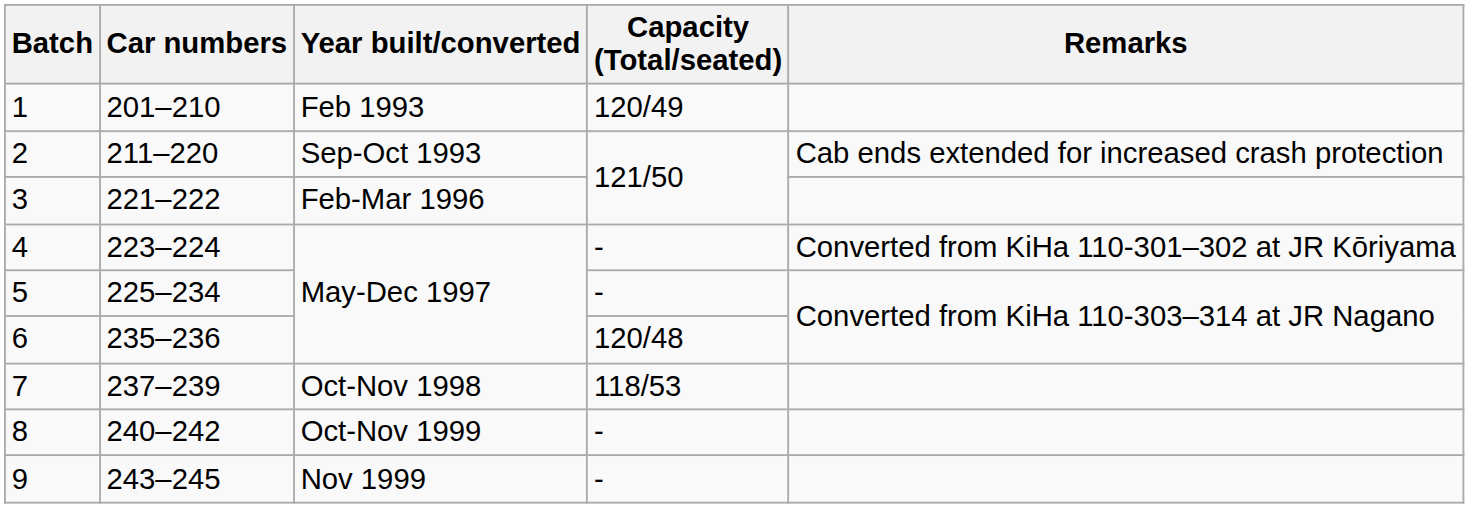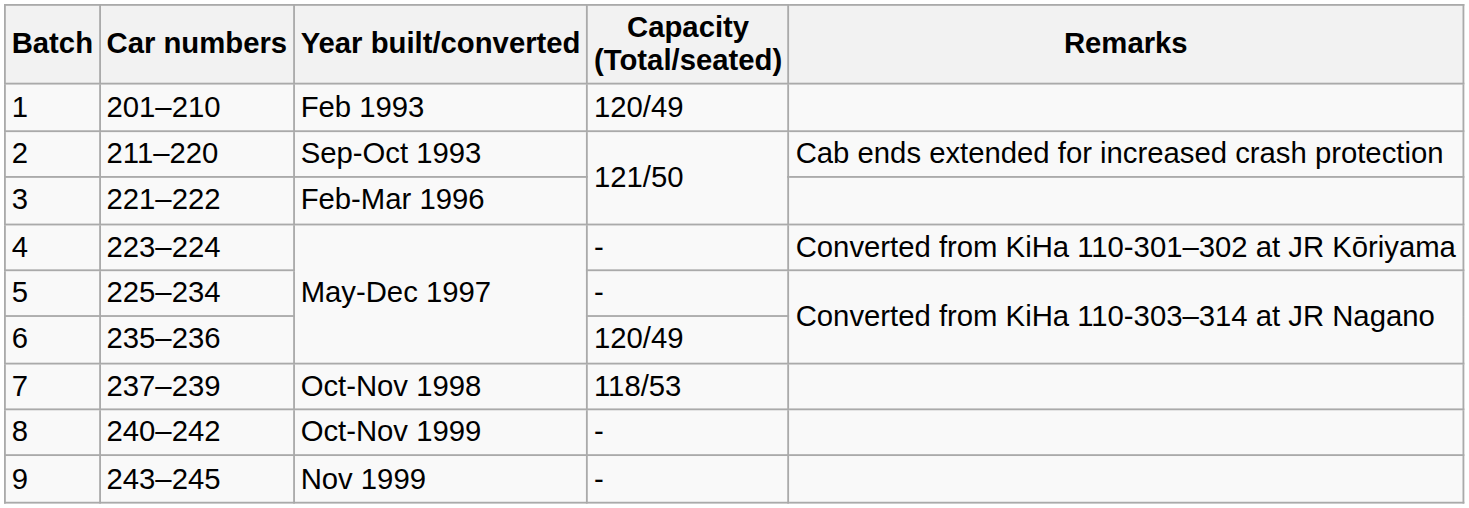 <table class="wikitable">
 <tr>
 <th>Batch</th>
 <th>Car numbers</th>
 <th>Year built/converted</th>
 <th>Capacity<br>(Total/seated)</th>
 <th>Remarks</th>
 </tr>
 <tr>
 <td>1</td>
 <td>201–210</td>
 <td>Feb 1993</td>
 <td>120/49</td>
 <td> </td>
 </tr>
 <tr>
 <td>2</td>
 <td>211–220</td>
 <td>Sep-Oct 1993</td>
 <td rowspan="2">121/50</td>
 <td>Cab ends extended  for increased crash protection</td>
 </tr>
 <tr>
 <td>3</td>
 <td>221–222</td>
 <td>Feb-Mar 1996</td>
 <td> </td>
 </tr>
 <tr>
 <td>4</td>
 <td>223–224</td>
 <td rowspan=3>May-Dec 1997</td>
 <td>-</td>
 <td>Converted from KiHa 110-301–302 at JR Kōriyama</td>
 </tr>
 <tr>
 <td>5</td>
 <td>225–234</td>
 <td>-</td>
 <td rowspan=2>Converted from KiHa 110-303–314 at JR Nagano</td>
 </tr>
 <tr>
 <td>6</td>
 <td>235–236</td>
-<td>120/48</td>
+<td>120/49</td>
 </tr>
 <tr>
 <td>7</td>
 <td>237–239</td>
 <td>Oct-Nov 1998</td>
 <td>118/53</td>
 <td> </td>
 </tr>
 <tr>
 <td>8</td>
 <td>240–242</td>
 <td>Oct-Nov 1999</td>
 <td>-</td>
 <td> </td>
 </tr>
 <tr>
 <td>9</td>
 <td>243–245</td>
 <td>Nov 1999</td>
 <td>-</td>
 <td> </td>
 </tr>
 </table>
